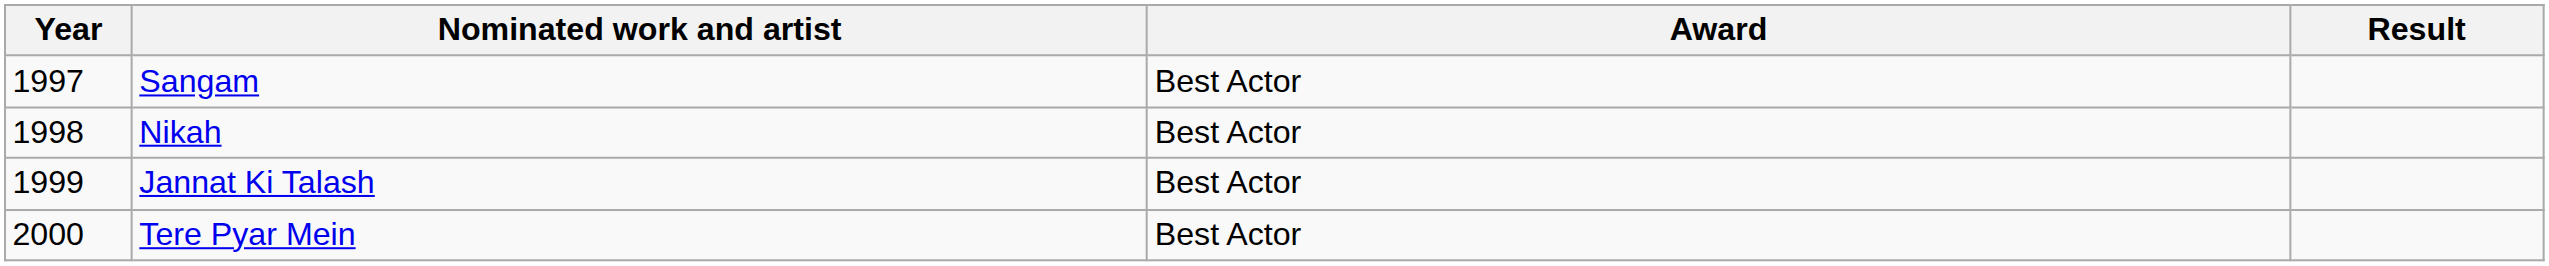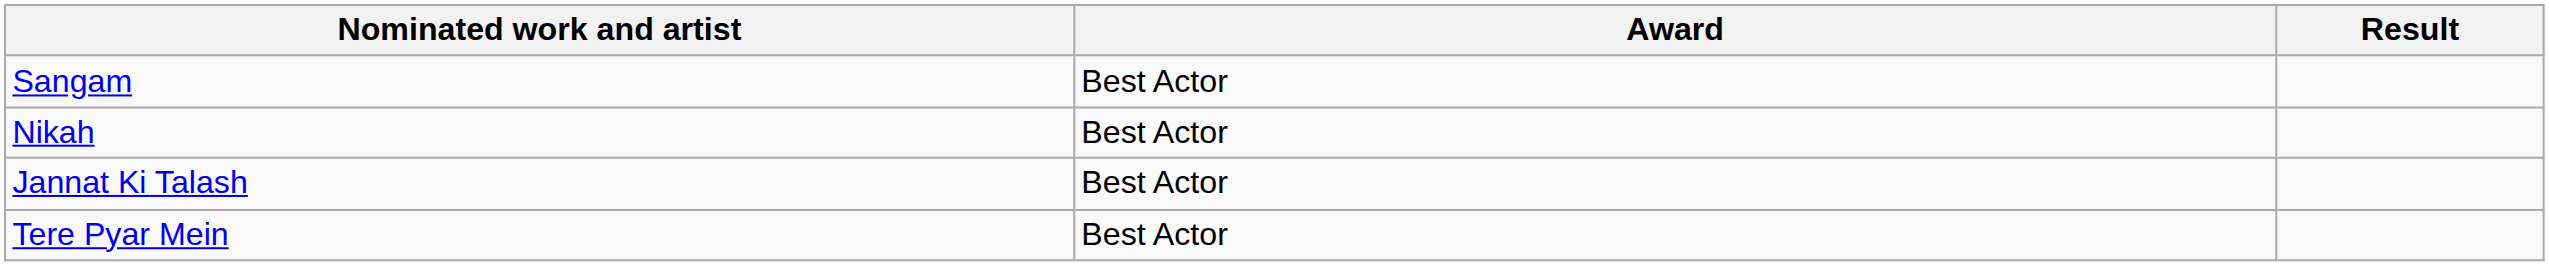 <table class="wikitable" width=100%>
 <tr>
-<th width=5%>Year</th>
 <th width=40%>Nominated work and artist</th>
 <th width=45%>Award</th>
 <th width=10%>Result</th>
 </tr>
 <tr>
-<td>1997</td>
 <td><a href='#'>Sangam</a></td>
 <td>Best Actor</td>
 <td></td>
 </tr>
 <tr>
-<td>1998</td>
 <td><a href='#'>Nikah</a></td>
 <td>Best Actor</td>
 <td></td>
 </tr>
 <tr>
-<td>1999</td>
 <td><a href='#'>Jannat Ki Talash</a></td>
 <td>Best Actor</td>
 <td></td>
 </tr>
 <tr>
-<td>2000</td>
 <td><a href='#'>Tere Pyar Mein</a></td>
 <td>Best Actor</td>
 <td></td>
 </tr>
 </table>
